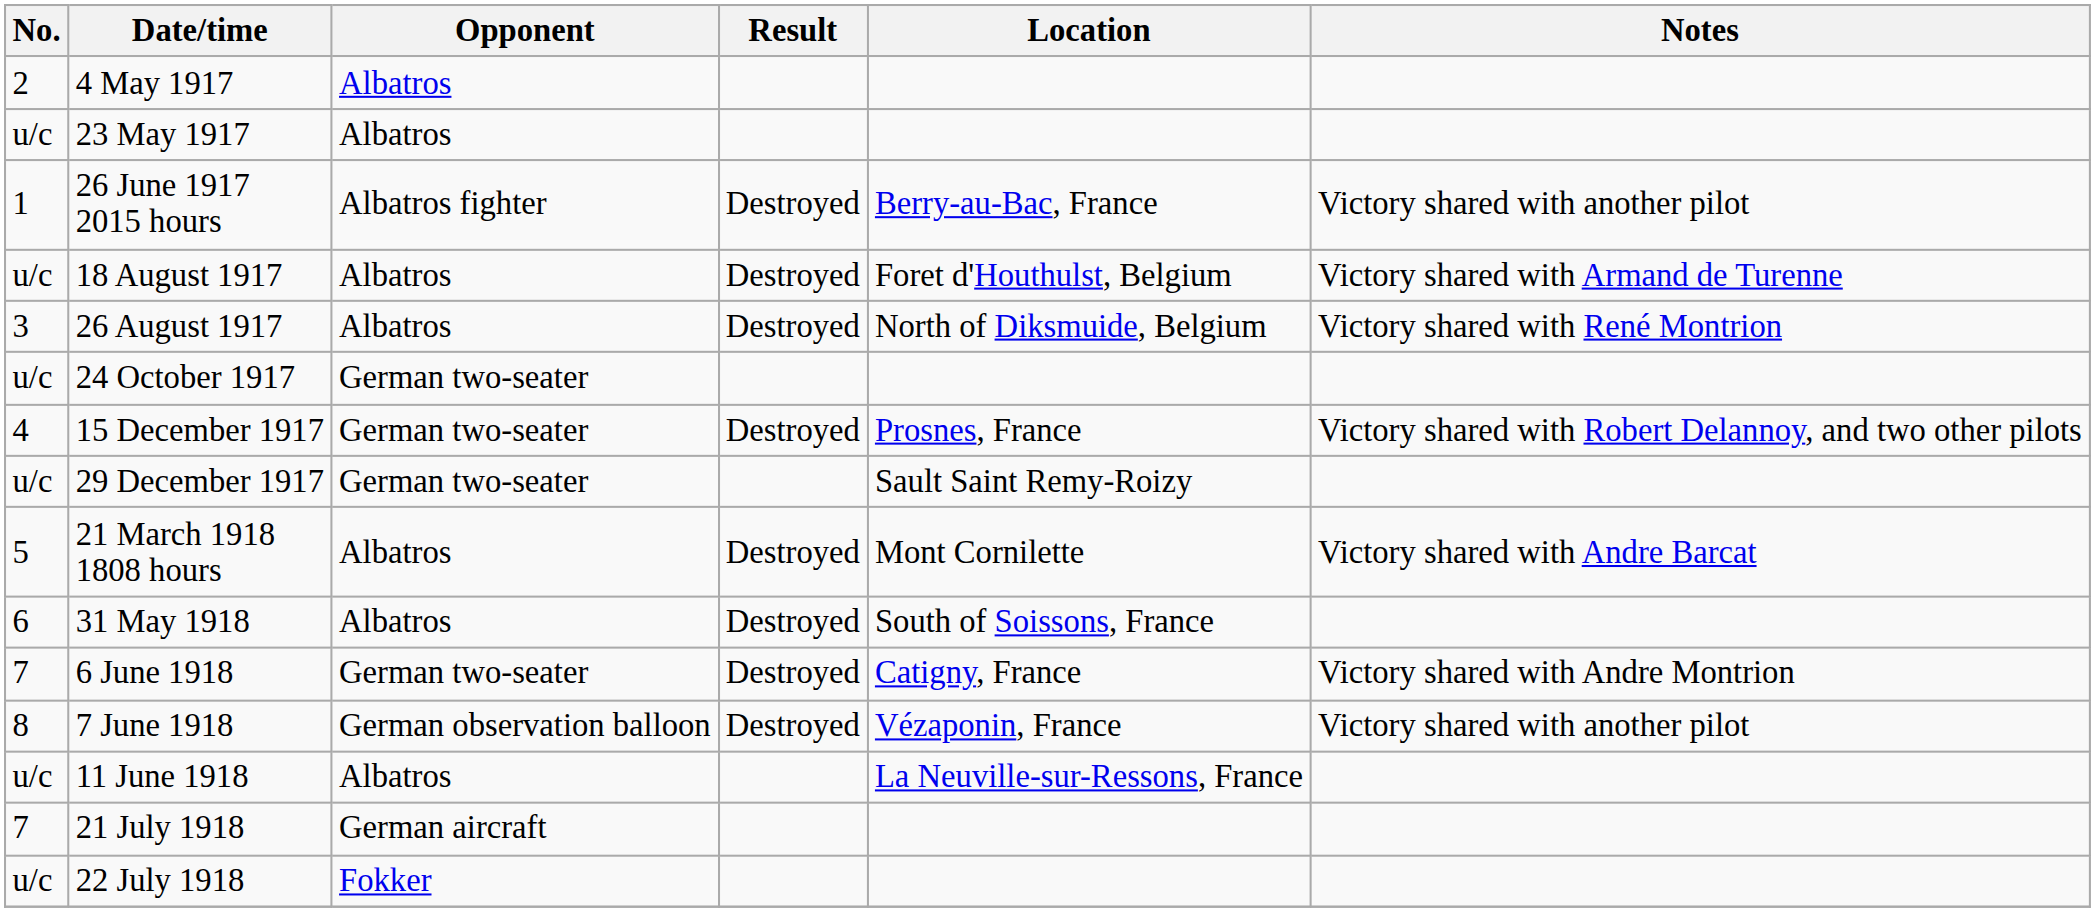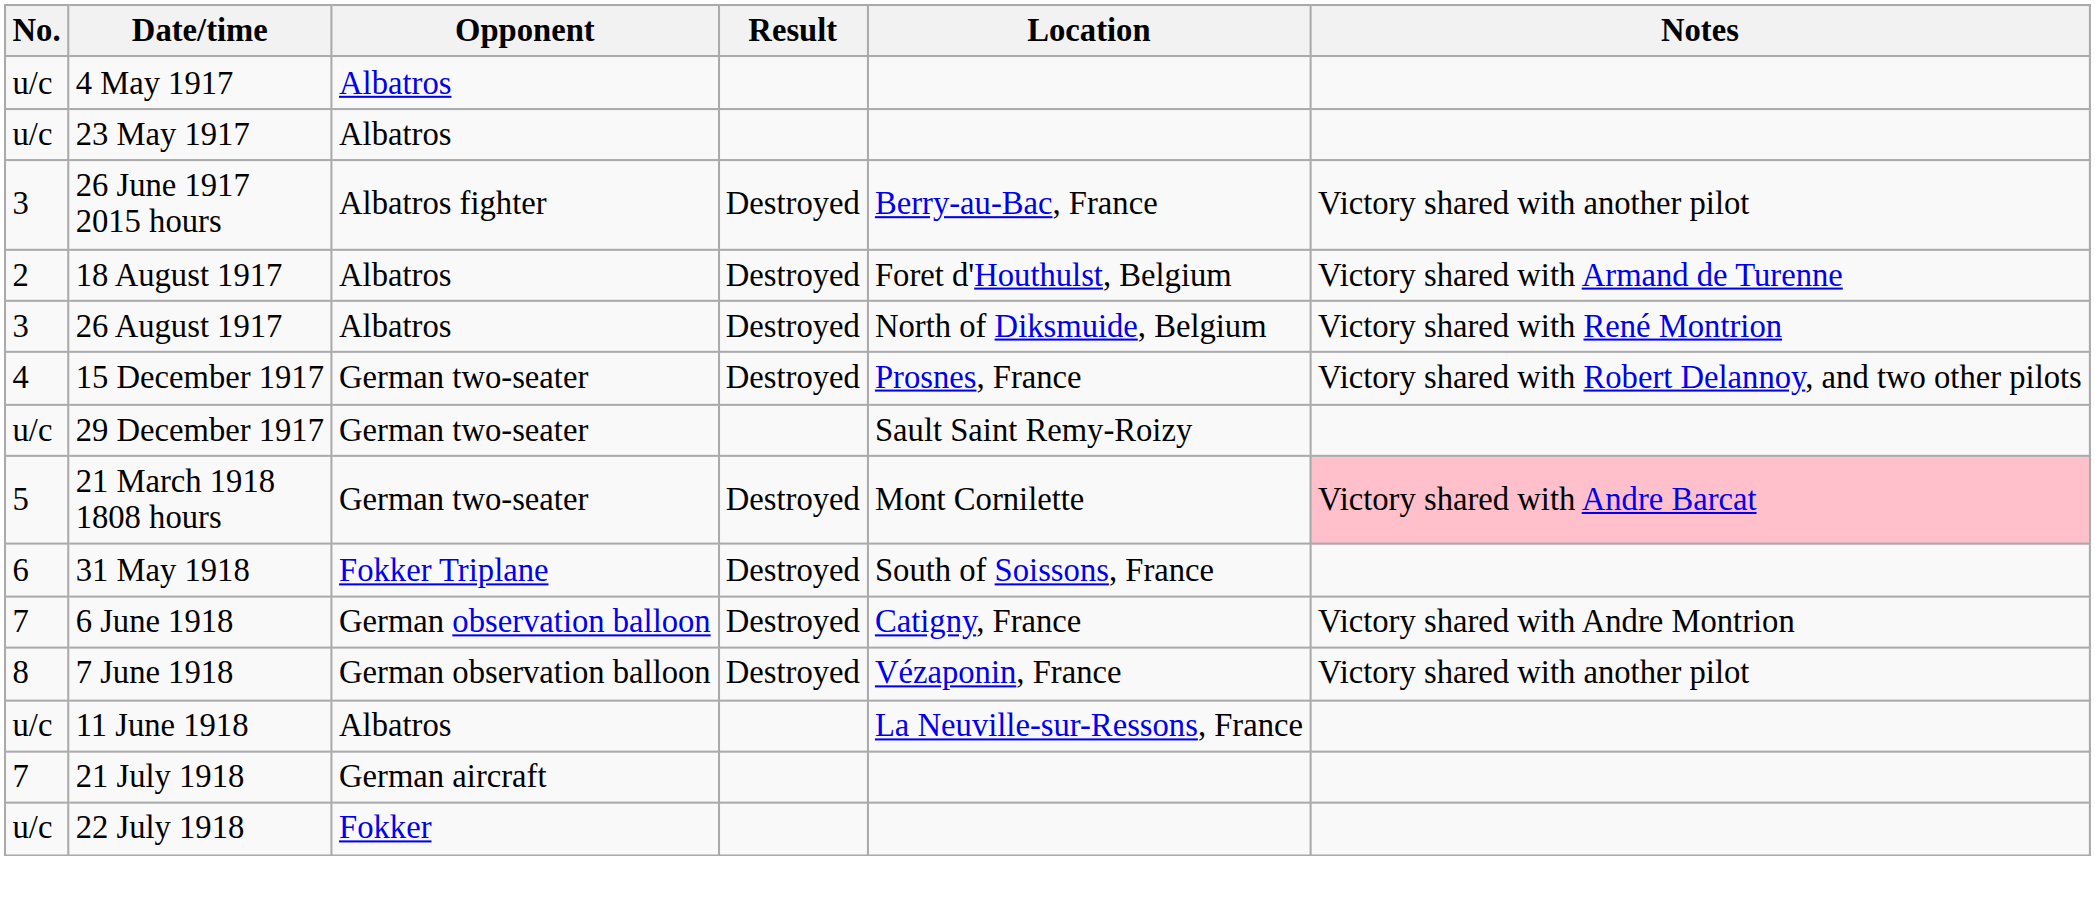 <table class="wikitable">
 <tr>
 <th>No.</th>
 <th>Date/time</th>
 <th>Opponent</th>
 <th>Result</th>
 <th>Location</th>
 <th>Notes</th>
 </tr>
 <tr>
-<td>2</td>
+<td>u/c</td>
 <td>4 May 1917</td>
 <td><a href='#'>Albatros</a></td>
 <td></td>
 <td></td>
 <td></td>
 </tr>
 <tr>
 <td>u/c</td>
 <td>23 May 1917</td>
 <td>Albatros</td>
 <td></td>
 <td></td>
 <td></td>
 </tr>
 <tr>
-<td>1</td>
+<td>3</td>
 <td>26 June 1917<br>2015 hours</td>
 <td>Albatros fighter</td>
 <td>Destroyed</td>
 <td><a href='#'>Berry-au-Bac</a>, France</td>
 <td>Victory shared with another pilot</td>
 </tr>
 <tr>
-<td>u/c</td>
+<td>2</td>
 <td>18 August 1917</td>
 <td>Albatros</td>
 <td>Destroyed</td>
 <td>Foret d'<a href='#'>Houthulst</a>, Belgium</td>
 <td>Victory shared with <a href='#'>Armand de Turenne</a></td>
 </tr>
 <tr>
 <td>3</td>
 <td>26 August 1917</td>
 <td>Albatros</td>
 <td>Destroyed</td>
 <td>North of <a href='#'>Diksmuide</a>, Belgium</td>
 <td>Victory shared with <a href='#'>René Montrion</a></td>
-</tr>
-<tr>
-<td>u/c</td>
-<td>24 October 1917</td>
-<td>German two-seater</td>
-<td></td>
-<td></td>
-<td></td>
 </tr>
 <tr>
 <td>4</td>
 <td>15 December 1917</td>
 <td>German two-seater</td>
 <td>Destroyed</td>
 <td><a href='#'>Prosnes</a>, France</td>
 <td>Victory shared with <a href='#'>Robert Delannoy</a>, and two other pilots</td>
 </tr>
 <tr>
 <td>u/c</td>
 <td>29 December 1917</td>
 <td>German two-seater</td>
 <td></td>
 <td>Sault Saint Remy-Roizy</td>
 <td></td>
 </tr>
 <tr>
 <td>5</td>
 <td>21 March 1918<br>1808 hours</td>
-<td>Albatros</td>
+<td>German two-seater</td>
 <td>Destroyed</td>
 <td>Mont Cornilette</td>
-<td>Victory shared with <a href='#'>Andre Barcat</a></td>
+<td style="background: pink;">Victory shared with <a href='#'>Andre Barcat</a></td>
 </tr>
 <tr>
 <td>6</td>
 <td>31 May 1918</td>
-<td>Albatros</td>
+<td><a href='#'>Fokker Triplane</a></td>
 <td>Destroyed</td>
 <td>South of <a href='#'>Soissons</a>, France</td>
 <td></td>
 </tr>
 <tr>
 <td>7</td>
 <td>6 June 1918</td>
-<td>German two-seater</td>
+<td>German <a href='#'>observation balloon</a></td>
 <td>Destroyed</td>
 <td><a href='#'>Catigny</a>, France</td>
 <td>Victory shared with Andre Montrion</td>
 </tr>
 <tr>
 <td>8</td>
 <td>7 June 1918</td>
 <td>German observation balloon</td>
 <td>Destroyed</td>
 <td><a href='#'>Vézaponin</a>, France</td>
 <td>Victory shared with another pilot</td>
 </tr>
 <tr>
 <td>u/c</td>
 <td>11 June 1918</td>
 <td>Albatros</td>
 <td></td>
 <td><a href='#'>La Neuville-sur-Ressons</a>, France</td>
 <td></td>
 </tr>
 <tr>
 <td>7</td>
 <td>21 July 1918</td>
 <td>German aircraft</td>
 <td></td>
 <td></td>
 <td></td>
 </tr>
 <tr>
 <td>u/c</td>
 <td>22 July 1918</td>
 <td><a href='#'>Fokker</a></td>
 <td></td>
 <td></td>
 <td></td>
 </tr>
 <tr>
 </tr>
 </table>
